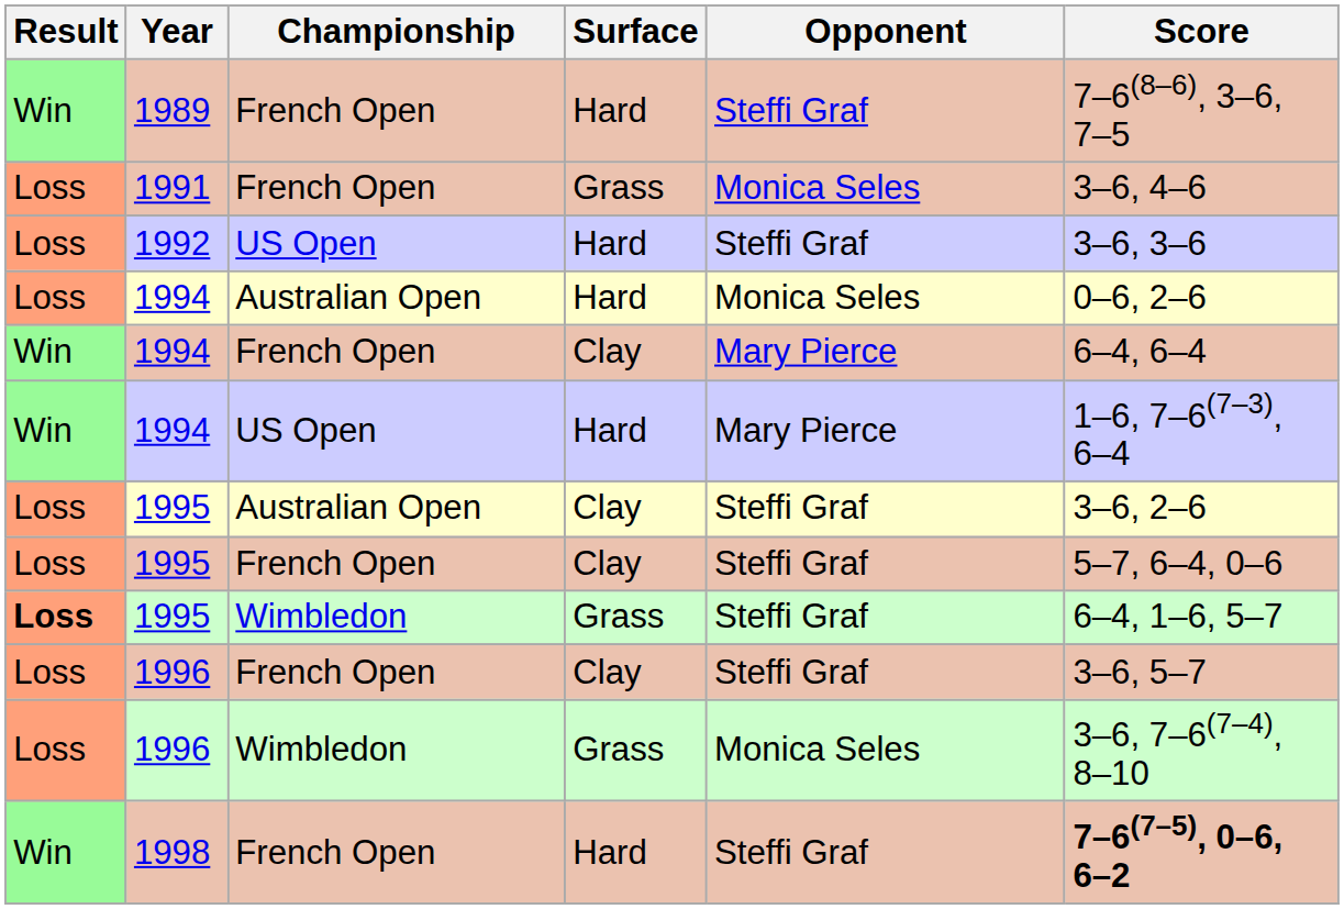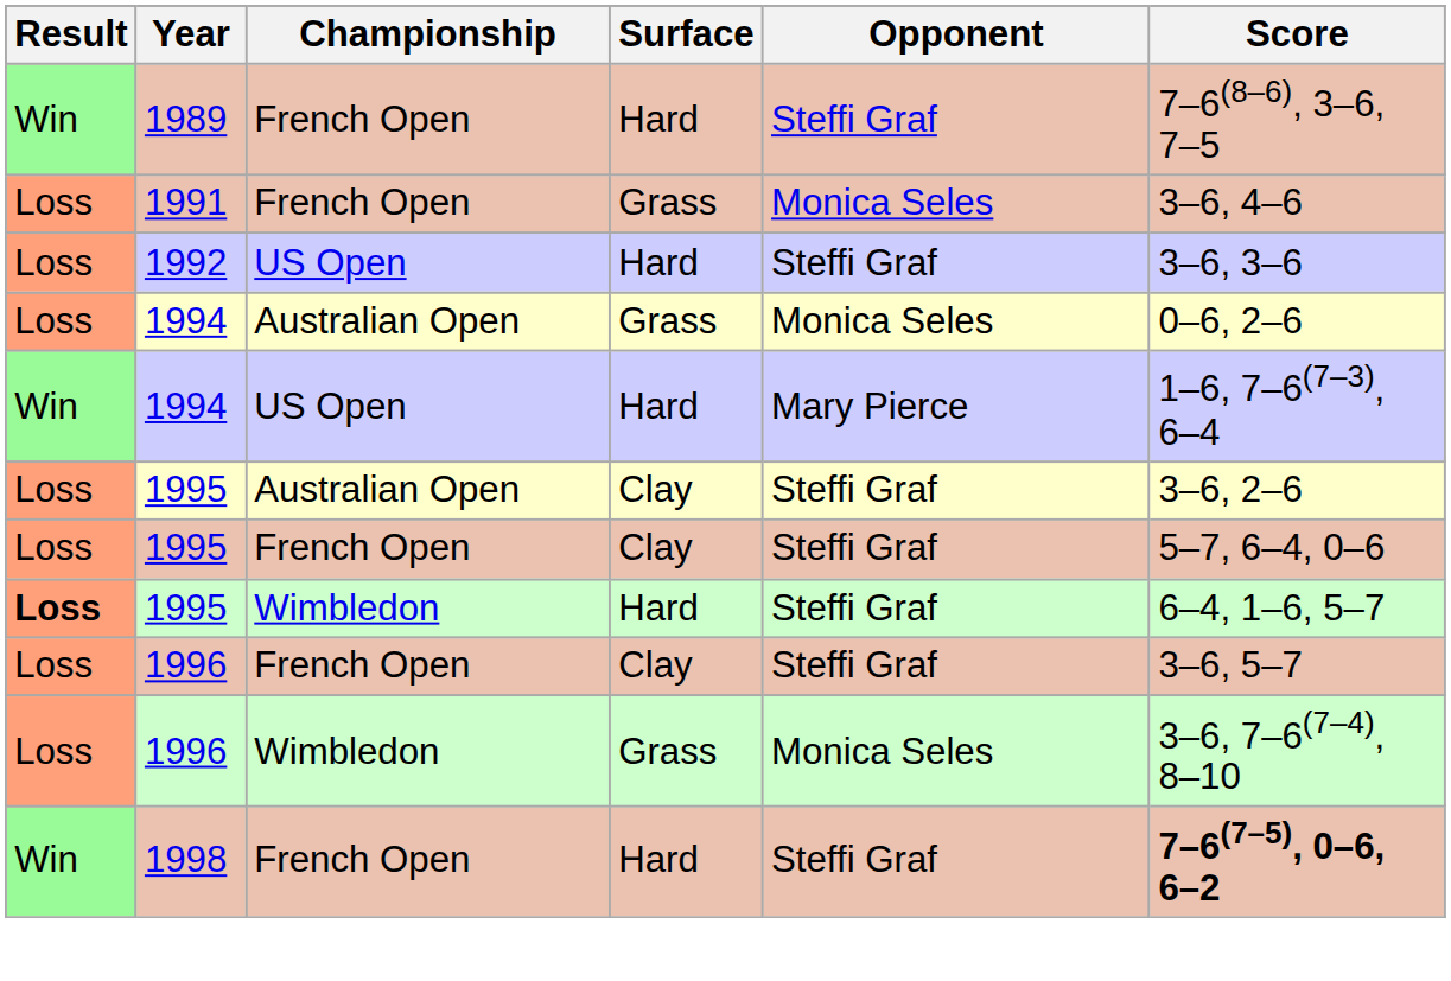 <table class="sortable wikitable">
 <tr>
 <th style="width:40px">Result</th>
 <th style="width:40px">Year</th>
 <th style="width:150px">Championship</th>
 <th style="width:50px">Surface</th>
 <th style="width:160px">Opponent</th>
 <th style="width:120px"  class="unsortable">Score</th>
 </tr>
 <tr style="background:#ebc2af;">
 <td style="background:#98fb98;">Win</td>
 <td><a href='#'>1989</a></td>
 <td>French Open</td>
 <td>Hard</td>
 <td> <a href='#'>Steffi Graf</a></td>
 <td>7–6<sup>(8–6)</sup>, 3–6, 7–5</td>
 </tr>
 <tr style="background:#ebc2af;">
 <td style="background:#ffa07a;">Loss</td>
 <td><a href='#'>1991</a></td>
 <td>French Open</td>
 <td>Grass</td>
 <td> <a href='#'>Monica Seles</a></td>
 <td>3–6, 4–6</td>
 </tr>
 <tr style="background:#ccccff;">
 <td style="background:#ffa07a;">Loss</td>
 <td><a href='#'>1992</a></td>
 <td><a href='#'>US Open</a></td>
 <td>Hard</td>
 <td> Steffi Graf</td>
 <td>3–6, 3–6</td>
 </tr>
 <tr style="background:#ffffcc;">
 <td style="background:#ffa07a;">Loss</td>
 <td><a href='#'>1994</a></td>
 <td>Australian Open</td>
-<td>Hard</td>
+<td>Grass</td>
 <td> Monica Seles</td>
 <td>0–6, 2–6</td>
-</tr>
-<tr style="background:#ebc2af;">
-<td style="background:#98fb98;">Win</td>
-<td><a href='#'>1994</a></td>
-<td>French Open</td>
-<td>Clay</td>
-<td> <a href='#'>Mary Pierce</a></td>
-<td>6–4, 6–4</td>
 </tr>
 <tr style="background:#ccccff;">
 <td style="background:#98fb98;">Win</td>
 <td><a href='#'>1994</a></td>
 <td>US Open</td>
 <td>Hard</td>
 <td> Mary Pierce</td>
 <td>1–6, 7–6<sup>(7–3)</sup>, 6–4</td>
 </tr>
 <tr style="background:#ffffcc;">
 <td style="background:#ffa07a;">Loss</td>
 <td><a href='#'>1995</a></td>
 <td>Australian Open</td>
 <td>Clay</td>
 <td> Steffi Graf</td>
 <td>3–6, 2–6</td>
 </tr>
 <tr style="background:#ebc2af;">
 <td style="background:#ffa07a;">Loss</td>
 <td><a href='#'>1995</a></td>
 <td>French Open</td>
 <td>Clay</td>
 <td> Steffi Graf</td>
 <td>5–7, 6–4, 0–6</td>
 </tr>
 <tr style="background:#ccffcc;">
 <td style="background:#ffa07a;"><strong>Loss</strong></td>
 <td><a href='#'>1995</a></td>
 <td><a href='#'>Wimbledon</a></td>
-<td>Grass</td>
+<td>Hard</td>
 <td> Steffi Graf</td>
 <td>6–4, 1–6, 5–7</td>
 </tr>
 <tr style="background:#ebc2af;">
 <td style="background:#ffa07a;">Loss</td>
 <td><a href='#'>1996</a></td>
 <td>French Open</td>
 <td>Clay</td>
 <td> Steffi Graf</td>
 <td>3–6, 5–7</td>
 </tr>
 <tr style="background:#ccffcc;">
 <td style="background:#ffa07a;">Loss</td>
 <td><a href='#'>1996</a></td>
 <td>Wimbledon</td>
 <td>Grass</td>
 <td> Monica Seles</td>
 <td>3–6, 7–6<sup>(7–4)</sup>, 8–10</td>
 </tr>
 <tr style="background:#ebc2af;">
 <td style="background:#98fb98;">Win</td>
 <td><a href='#'>1998</a></td>
 <td>French Open</td>
 <td>Hard</td>
 <td> Steffi Graf</td>
 <td><strong>7–6<sup>(7–5)</sup>, 0–6, 6–2</strong></td>
 </tr>
 </table>
